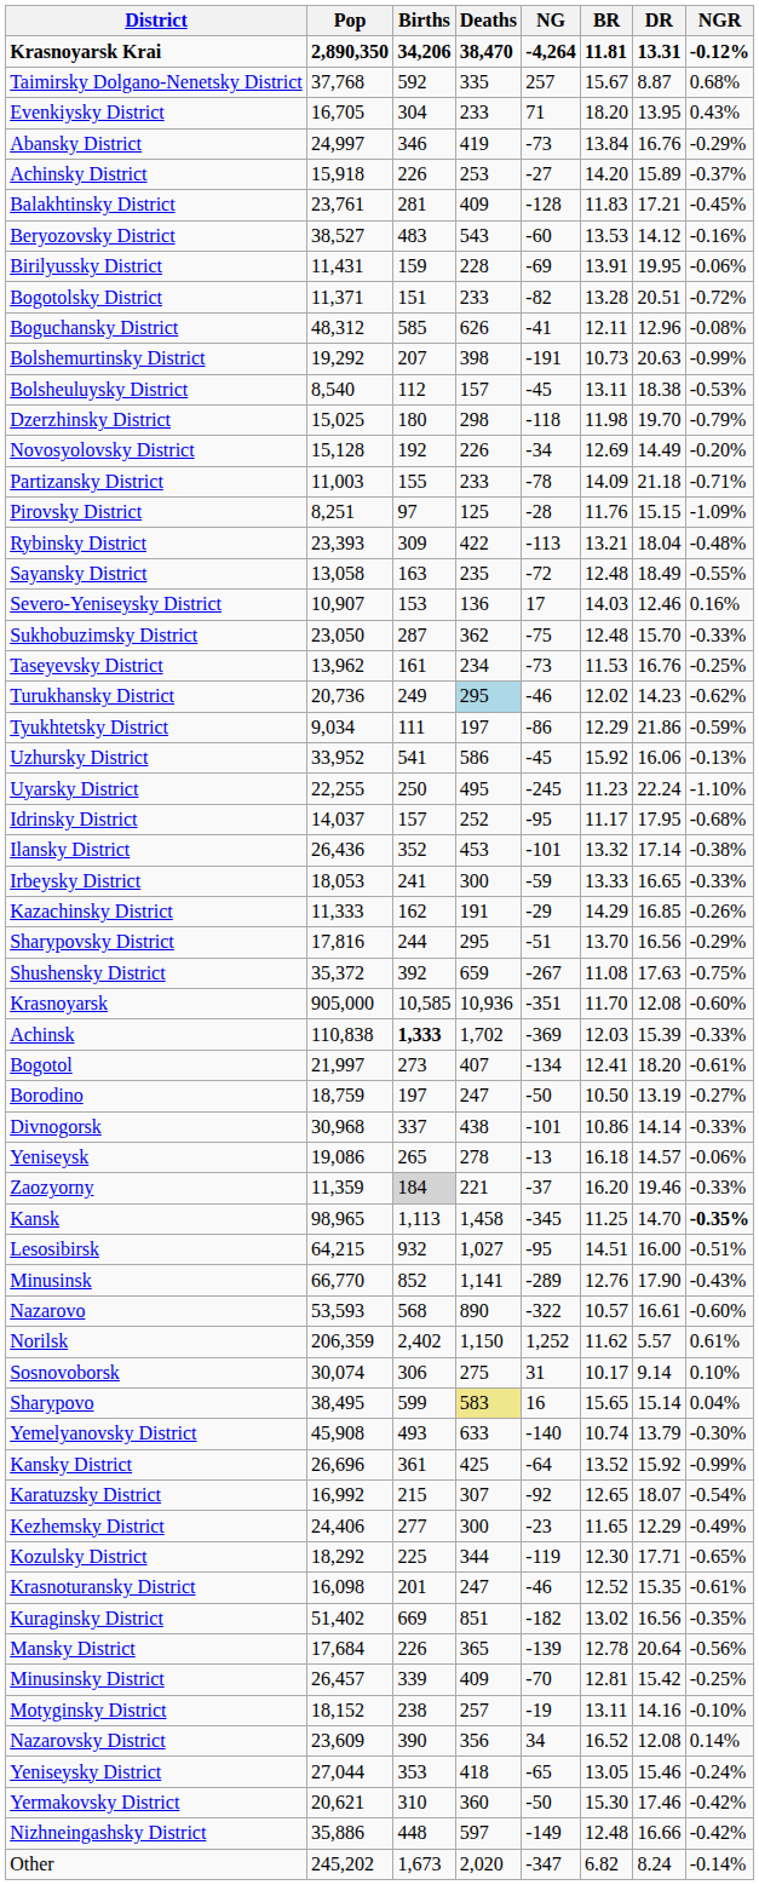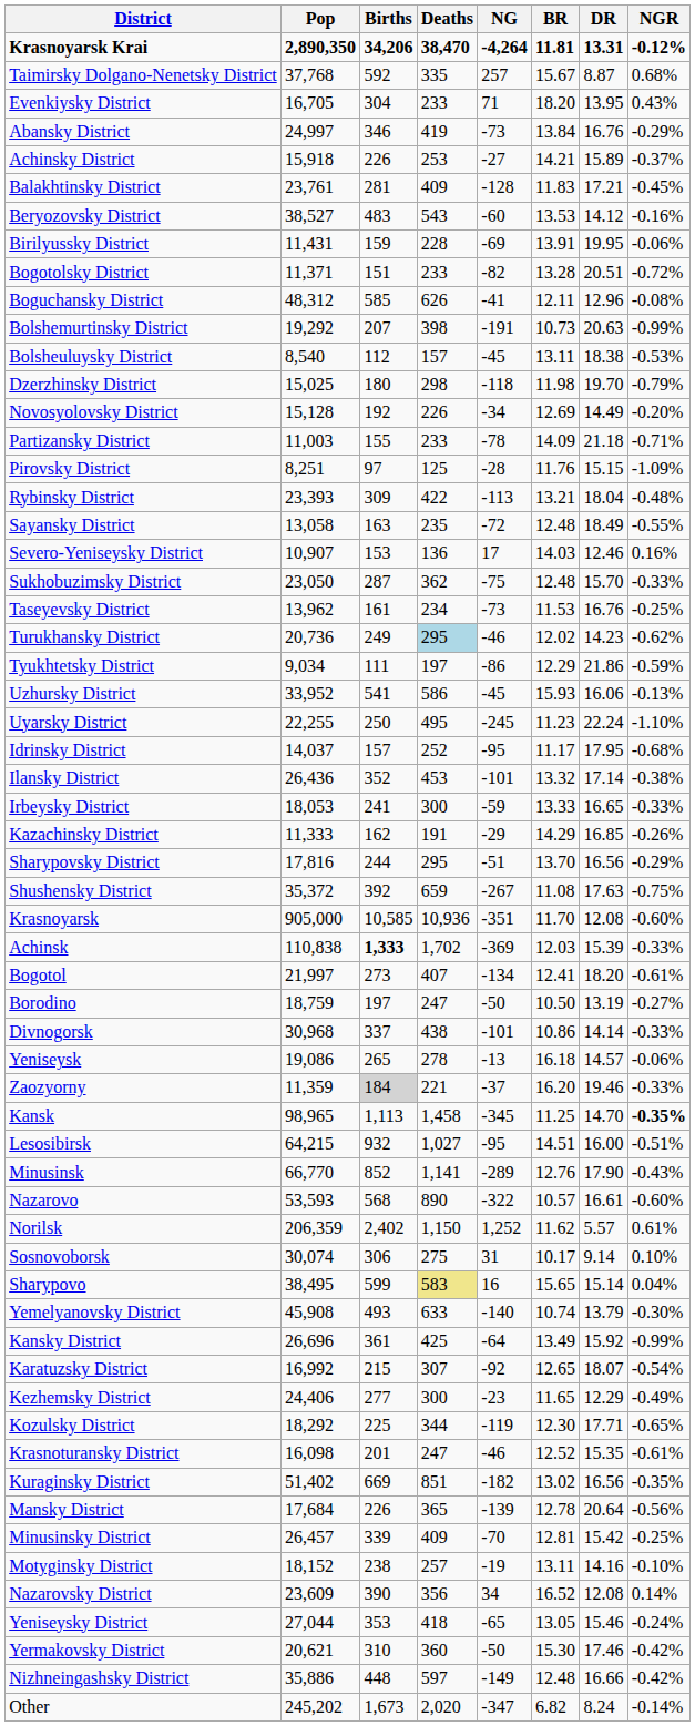 <table class="wikitable sortable mw-collapsible mw-collapsed">
 <tr>
 <th><strong><a href='#'>District</a></strong></th>
 <th><strong>Pop</strong></th>
 <th><strong>Births</strong></th>
 <th><strong>Deaths</strong></th>
 <th><strong>NG</strong></th>
 <th><strong>BR</strong></th>
 <th><strong>DR</strong></th>
 <th><strong>NGR</strong></th>
 </tr>
 <tr>
 <td><strong>Krasnoyarsk Krai</strong></td>
 <td><strong>2,890,350</strong></td>
 <td><strong>34,206</strong></td>
 <td><strong>38,470</strong></td>
 <td><strong> -4,264</strong></td>
 <td><strong>11.81</strong></td>
 <td><strong>13.31</strong></td>
 <td><strong> -0.12%</strong></td>
 </tr>
 <tr>
 <td><a href='#'>Taimirsky Dolgano-Nenetsky District</a></td>
 <td>37,768</td>
 <td>592</td>
 <td>335</td>
 <td>257</td>
 <td>15.67</td>
 <td>8.87</td>
 <td>0.68%</td>
 </tr>
 <tr>
 <td><a href='#'>Evenkiysky District</a></td>
 <td>16,705</td>
 <td>304</td>
 <td>233</td>
 <td>71</td>
 <td>18.20</td>
 <td>13.95</td>
 <td>0.43%</td>
 </tr>
 <tr>
 <td><a href='#'>Abansky District</a></td>
 <td>24,997</td>
 <td>346</td>
 <td>419</td>
 <td>-73</td>
 <td>13.84</td>
 <td>16.76</td>
 <td>-0.29%</td>
 </tr>
 <tr>
 <td><a href='#'>Achinsky District</a></td>
 <td>15,918</td>
 <td>226</td>
 <td>253</td>
 <td>-27</td>
-<td>14.20</td>
+<td>14.21</td>
 <td>15.89</td>
 <td>-0.37%</td>
 </tr>
 <tr>
 <td><a href='#'>Balakhtinsky District</a></td>
 <td>23,761</td>
 <td>281</td>
 <td>409</td>
 <td>-128</td>
 <td>11.83</td>
 <td>17.21</td>
 <td>-0.45%</td>
 </tr>
 <tr>
 <td><a href='#'>Beryozovsky District</a></td>
 <td>38,527</td>
 <td>483</td>
 <td>543</td>
 <td>-60</td>
 <td>13.53</td>
 <td>14.12</td>
 <td>-0.16%</td>
 </tr>
 <tr>
 <td><a href='#'>Birilyussky District</a></td>
 <td>11,431</td>
 <td>159</td>
 <td>228</td>
 <td>-69</td>
 <td>13.91</td>
 <td>19.95</td>
 <td>-0.06%</td>
 </tr>
 <tr>
 <td><a href='#'>Bogotolsky District</a></td>
 <td>11,371</td>
 <td>151</td>
 <td>233</td>
 <td>-82</td>
 <td>13.28</td>
 <td>20.51</td>
 <td>-0.72%</td>
 </tr>
 <tr>
 <td><a href='#'>Boguchansky District</a></td>
 <td>48,312</td>
 <td>585</td>
 <td>626</td>
 <td>-41</td>
 <td>12.11</td>
 <td>12.96</td>
 <td>-0.08%</td>
 </tr>
 <tr>
 <td><a href='#'>Bolshemurtinsky District</a></td>
 <td>19,292</td>
 <td>207</td>
 <td>398</td>
 <td>-191</td>
 <td>10.73</td>
 <td>20.63</td>
 <td>-0.99%</td>
 </tr>
 <tr>
 <td><a href='#'>Bolsheuluysky District</a></td>
 <td>8,540</td>
 <td>112</td>
 <td>157</td>
 <td>-45</td>
 <td>13.11</td>
 <td>18.38</td>
 <td>-0.53%</td>
 </tr>
 <tr>
 <td><a href='#'>Dzerzhinsky District</a></td>
 <td>15,025</td>
 <td>180</td>
 <td>298</td>
 <td>-118</td>
 <td>11.98</td>
 <td>19.70</td>
 <td>-0.79%</td>
 </tr>
 <tr>
 <td><a href='#'>Novosyolovsky District</a></td>
 <td>15,128</td>
 <td>192</td>
 <td>226</td>
 <td>-34</td>
 <td>12.69</td>
 <td>14.49</td>
 <td>-0.20%</td>
 </tr>
 <tr>
 <td><a href='#'>Partizansky District</a></td>
 <td>11,003</td>
 <td>155</td>
 <td>233</td>
 <td>-78</td>
 <td>14.09</td>
 <td>21.18</td>
 <td>-0.71%</td>
 </tr>
 <tr>
 <td><a href='#'>Pirovsky District</a></td>
 <td>8,251</td>
 <td>97</td>
 <td>125</td>
 <td>-28</td>
 <td>11.76</td>
 <td>15.15</td>
 <td>-1.09%</td>
 </tr>
 <tr>
 <td><a href='#'>Rybinsky District</a></td>
 <td>23,393</td>
 <td>309</td>
 <td>422</td>
 <td>-113</td>
 <td>13.21</td>
 <td>18.04</td>
 <td>-0.48%</td>
 </tr>
 <tr>
 <td><a href='#'>Sayansky District</a></td>
 <td>13,058</td>
 <td>163</td>
 <td>235</td>
 <td>-72</td>
 <td>12.48</td>
 <td>18.49</td>
 <td>-0.55%</td>
 </tr>
 <tr>
 <td><a href='#'>Severo-Yeniseysky District</a></td>
 <td>10,907</td>
 <td>153</td>
 <td>136</td>
 <td>17</td>
 <td>14.03</td>
 <td>12.46</td>
 <td>0.16%</td>
 </tr>
 <tr>
 <td><a href='#'>Sukhobuzimsky District</a></td>
 <td>23,050</td>
 <td>287</td>
 <td>362</td>
 <td>-75</td>
 <td>12.48</td>
 <td>15.70</td>
 <td>-0.33%</td>
 </tr>
 <tr>
 <td><a href='#'>Taseyevsky District</a></td>
 <td>13,962</td>
 <td>161</td>
 <td>234</td>
 <td>-73</td>
 <td>11.53</td>
 <td>16.76</td>
 <td>-0.25%</td>
 </tr>
 <tr>
 <td><a href='#'>Turukhansky District</a></td>
 <td>20,736</td>
 <td>249</td>
 <td style="background: lightblue;">295</td>
 <td>-46</td>
 <td>12.02</td>
 <td>14.23</td>
 <td>-0.62%</td>
 </tr>
 <tr>
 <td><a href='#'>Tyukhtetsky District</a></td>
 <td>9,034</td>
 <td>111</td>
 <td>197</td>
 <td>-86</td>
 <td>12.29</td>
 <td>21.86</td>
 <td>-0.59%</td>
 </tr>
 <tr>
 <td><a href='#'>Uzhursky District</a></td>
 <td>33,952</td>
 <td>541</td>
 <td>586</td>
 <td>-45</td>
-<td>15.92</td>
+<td>15.93</td>
 <td>16.06</td>
 <td>-0.13%</td>
 </tr>
 <tr>
 <td><a href='#'>Uyarsky District</a></td>
 <td>22,255</td>
 <td>250</td>
 <td>495</td>
 <td>-245</td>
 <td>11.23</td>
 <td>22.24</td>
 <td>-1.10%</td>
 </tr>
 <tr>
 <td><a href='#'>Idrinsky District</a></td>
 <td>14,037</td>
 <td>157</td>
 <td>252</td>
 <td>-95</td>
 <td>11.17</td>
 <td>17.95</td>
 <td>-0.68%</td>
 </tr>
 <tr>
 <td><a href='#'>Ilansky District</a></td>
 <td>26,436</td>
 <td>352</td>
 <td>453</td>
 <td>-101</td>
 <td>13.32</td>
 <td>17.14</td>
 <td>-0.38%</td>
 </tr>
 <tr>
 <td><a href='#'>Irbeysky District</a></td>
 <td>18,053</td>
 <td>241</td>
 <td>300</td>
 <td>-59</td>
 <td>13.33</td>
 <td>16.65</td>
 <td>-0.33%</td>
 </tr>
 <tr>
 <td><a href='#'>Kazachinsky District</a></td>
 <td>11,333</td>
 <td>162</td>
 <td>191</td>
 <td>-29</td>
 <td>14.29</td>
 <td>16.85</td>
 <td>-0.26%</td>
 </tr>
 <tr>
 <td><a href='#'>Sharypovsky District</a></td>
 <td>17,816</td>
 <td>244</td>
 <td>295</td>
 <td>-51</td>
 <td>13.70</td>
 <td>16.56</td>
 <td>-0.29%</td>
 </tr>
 <tr>
 <td><a href='#'>Shushensky District</a></td>
 <td>35,372</td>
 <td>392</td>
 <td>659</td>
 <td>-267</td>
 <td>11.08</td>
 <td>17.63</td>
 <td>-0.75%</td>
 </tr>
 <tr>
 <td><a href='#'>Krasnoyarsk</a></td>
 <td>905,000</td>
 <td>10,585</td>
 <td>10,936</td>
 <td>-351</td>
 <td>11.70</td>
 <td>12.08</td>
 <td>-0.60%</td>
 </tr>
 <tr>
 <td><a href='#'>Achinsk</a></td>
 <td>110,838</td>
 <td><strong>1,333</strong></td>
 <td>1,702</td>
 <td>-369</td>
 <td>12.03</td>
 <td>15.39</td>
 <td>-0.33%</td>
 </tr>
 <tr>
 <td><a href='#'>Bogotol</a></td>
 <td>21,997</td>
 <td>273</td>
 <td>407</td>
 <td>-134</td>
 <td>12.41</td>
 <td>18.20</td>
 <td>-0.61%</td>
 </tr>
 <tr>
 <td><a href='#'>Borodino</a></td>
 <td>18,759</td>
 <td>197</td>
 <td>247</td>
 <td>-50</td>
 <td>10.50</td>
 <td>13.19</td>
 <td>-0.27%</td>
 </tr>
 <tr>
 <td><a href='#'>Divnogorsk</a></td>
 <td>30,968</td>
 <td>337</td>
 <td>438</td>
 <td>-101</td>
 <td>10.86</td>
 <td>14.14</td>
 <td>-0.33%</td>
 </tr>
 <tr>
 <td><a href='#'>Yeniseysk</a></td>
 <td>19,086</td>
 <td>265</td>
 <td>278</td>
 <td>-13</td>
 <td>16.18</td>
 <td>14.57</td>
 <td>-0.06%</td>
 </tr>
 <tr>
 <td><a href='#'>Zaozyorny</a></td>
 <td>11,359</td>
 <td style="background: lightgrey;">184</td>
 <td>221</td>
 <td>-37</td>
 <td>16.20</td>
 <td>19.46</td>
 <td>-0.33%</td>
 </tr>
 <tr>
 <td><a href='#'>Kansk</a></td>
 <td>98,965</td>
 <td>1,113</td>
 <td>1,458</td>
 <td>-345</td>
 <td>11.25</td>
 <td>14.70</td>
 <td><strong>-0.35%</strong></td>
 </tr>
 <tr>
 <td><a href='#'>Lesosibirsk</a></td>
 <td>64,215</td>
 <td>932</td>
 <td>1,027</td>
 <td>-95</td>
 <td>14.51</td>
 <td>16.00</td>
 <td>-0.51%</td>
 </tr>
 <tr>
 <td><a href='#'>Minusinsk</a></td>
 <td>66,770</td>
 <td>852</td>
 <td>1,141</td>
 <td>-289</td>
 <td>12.76</td>
 <td>17.90</td>
 <td>-0.43%</td>
 </tr>
 <tr>
 <td><a href='#'>Nazarovo</a></td>
 <td>53,593</td>
 <td>568</td>
 <td>890</td>
 <td>-322</td>
 <td>10.57</td>
 <td>16.61</td>
 <td>-0.60%</td>
 </tr>
 <tr>
 <td><a href='#'>Norilsk</a></td>
 <td>206,359</td>
 <td>2,402</td>
 <td>1,150</td>
 <td>1,252</td>
 <td>11.62</td>
 <td>5.57</td>
 <td>0.61%</td>
 </tr>
 <tr>
 <td><a href='#'>Sosnovoborsk</a></td>
 <td>30,074</td>
 <td>306</td>
 <td>275</td>
 <td>31</td>
 <td>10.17</td>
 <td>9.14</td>
 <td>0.10%</td>
 </tr>
 <tr>
 <td><a href='#'>Sharypovo</a></td>
 <td>38,495</td>
 <td>599</td>
 <td style="background: khaki;">583</td>
 <td>16</td>
 <td>15.65</td>
 <td>15.14</td>
 <td>0.04%</td>
 </tr>
 <tr>
 <td><a href='#'>Yemelyanovsky District</a></td>
 <td>45,908</td>
 <td>493</td>
 <td>633</td>
 <td>-140</td>
 <td>10.74</td>
 <td>13.79</td>
 <td>-0.30%</td>
 </tr>
 <tr>
 <td><a href='#'>Kansky District</a></td>
 <td>26,696</td>
 <td>361</td>
 <td>425</td>
 <td>-64</td>
-<td>13.52</td>
+<td>13.49</td>
 <td>15.92</td>
 <td>-0.99%</td>
 </tr>
 <tr>
 <td><a href='#'>Karatuzsky District</a></td>
 <td>16,992</td>
 <td>215</td>
 <td>307</td>
 <td>-92</td>
 <td>12.65</td>
 <td>18.07</td>
 <td>-0.54%</td>
 </tr>
 <tr>
 <td><a href='#'>Kezhemsky District</a></td>
 <td>24,406</td>
 <td>277</td>
 <td>300</td>
 <td>-23</td>
 <td>11.65</td>
 <td>12.29</td>
 <td>-0.49%</td>
 </tr>
 <tr>
 <td><a href='#'>Kozulsky District</a></td>
 <td>18,292</td>
 <td>225</td>
 <td>344</td>
 <td>-119</td>
 <td>12.30</td>
 <td>17.71</td>
 <td>-0.65%</td>
 </tr>
 <tr>
 <td><a href='#'>Krasnoturansky District</a></td>
 <td>16,098</td>
 <td>201</td>
 <td>247</td>
 <td>-46</td>
 <td>12.52</td>
 <td>15.35</td>
 <td>-0.61%</td>
 </tr>
 <tr>
 <td><a href='#'>Kuraginsky District</a></td>
 <td>51,402</td>
 <td>669</td>
 <td>851</td>
 <td>-182</td>
 <td>13.02</td>
 <td>16.56</td>
 <td>-0.35%</td>
 </tr>
 <tr>
 <td><a href='#'>Mansky District</a></td>
 <td>17,684</td>
 <td>226</td>
 <td>365</td>
 <td>-139</td>
 <td>12.78</td>
 <td>20.64</td>
 <td>-0.56%</td>
 </tr>
 <tr>
 <td><a href='#'>Minusinsky District</a></td>
 <td>26,457</td>
 <td>339</td>
 <td>409</td>
 <td>-70</td>
 <td>12.81</td>
 <td>15.42</td>
 <td>-0.25%</td>
 </tr>
 <tr>
 <td><a href='#'>Motyginsky District</a></td>
 <td>18,152</td>
 <td>238</td>
 <td>257</td>
 <td>-19</td>
 <td>13.11</td>
 <td>14.16</td>
 <td>-0.10%</td>
 </tr>
 <tr>
 <td><a href='#'>Nazarovsky District</a></td>
 <td>23,609</td>
 <td>390</td>
 <td>356</td>
 <td>34</td>
 <td>16.52</td>
 <td>12.08</td>
 <td>0.14%</td>
 </tr>
 <tr>
 <td><a href='#'>Yeniseysky District</a></td>
 <td>27,044</td>
 <td>353</td>
 <td>418</td>
 <td>-65</td>
 <td>13.05</td>
 <td>15.46</td>
 <td>-0.24%</td>
 </tr>
 <tr>
 <td><a href='#'>Yermakovsky District</a></td>
 <td>20,621</td>
 <td>310</td>
 <td>360</td>
 <td>-50</td>
 <td>15.30</td>
 <td>17.46</td>
 <td>-0.42%</td>
 </tr>
 <tr>
 <td><a href='#'>Nizhneingashsky District</a></td>
 <td>35,886</td>
 <td>448</td>
 <td>597</td>
 <td>-149</td>
 <td>12.48</td>
 <td>16.66</td>
 <td>-0.42%</td>
 </tr>
 <tr>
 <td>Other</td>
 <td>245,202</td>
 <td>1,673</td>
 <td>2,020</td>
 <td>-347</td>
 <td>6.82</td>
 <td>8.24</td>
 <td>-0.14%</td>
 </tr>
 </table>
